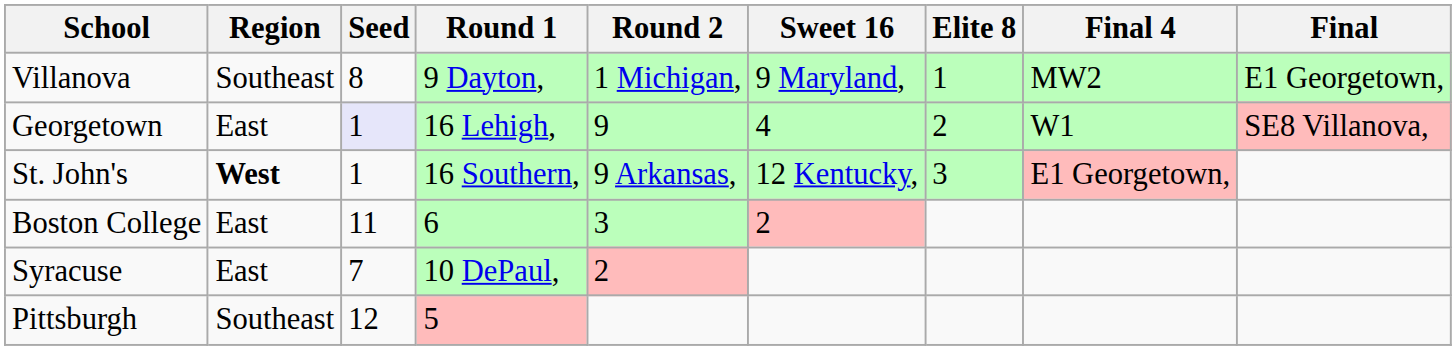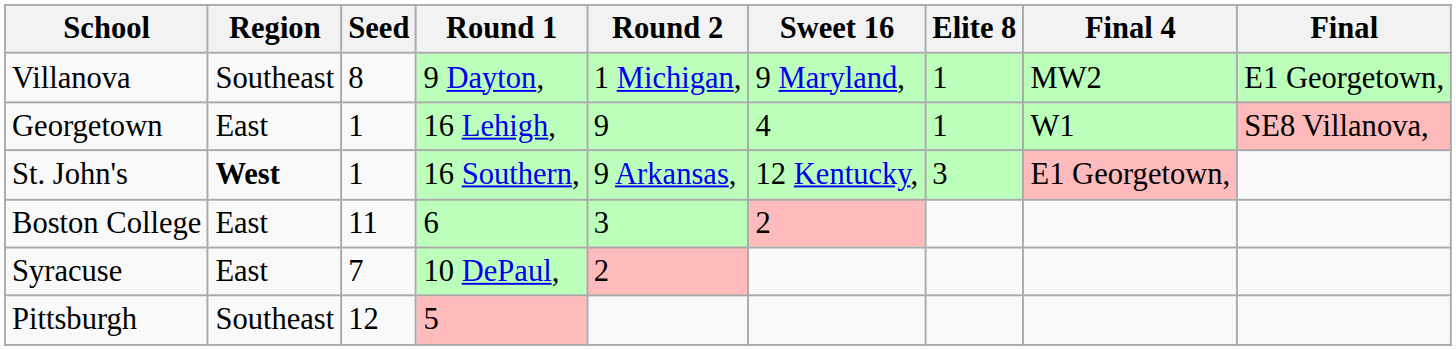 <table class="wikitable">
 <tr>
 <th>School</th>
 <th>Region</th>
 <th>Seed</th>
 <th>Round 1</th>
 <th>Round 2</th>
 <th>Sweet 16</th>
 <th>Elite 8</th>
 <th>Final 4</th>
 <th>Final</th>
 </tr>
 <tr>
 <td>Villanova</td>
 <td>Southeast</td>
 <td>8</td>
 <td style="background:#bfb;">9 <a href='#'>Dayton</a>, </td>
 <td style="background:#bfb;">1 <a href='#'>Michigan</a>, </td>
 <td style="background:#bfb;">9 <a href='#'>Maryland</a>, </td>
 <td style="background:#bfb;">1  </td>
 <td style="background:#bfb;">MW2  </td>
 <td style="background:#bfb;">E1 Georgetown, </td>
 </tr>
 <tr>
 <td>Georgetown</td>
 <td>East</td>
-<td style="background: lavender;">1</td>
+<td>1</td>
 <td style="background:#bfb;">16 <a href='#'>Lehigh</a>, </td>
 <td style="background:#bfb;">9  </td>
 <td style="background:#bfb;">4  </td>
-<td style="background:#bfb;">2  </td>
+<td style="background:#bfb;">1  </td>
 <td style="background:#bfb;">W1  </td>
 <td style="background:#fbb;">SE8 Villanova, </td>
 </tr>
 <tr>
 <td>St. John's</td>
 <td><strong>West</strong></td>
 <td>1</td>
 <td style="background:#bfb;">16 <a href='#'>Southern</a>, </td>
 <td style="background:#bfb;">9 <a href='#'>Arkansas</a>, </td>
 <td style="background:#bfb;">12 <a href='#'>Kentucky</a>, </td>
 <td style="background:#bfb;">3  </td>
 <td style="background:#fbb;">E1 Georgetown, </td>
 <td></td>
 </tr>
 <tr>
 <td>Boston College</td>
 <td>East</td>
 <td>11</td>
 <td style="background:#bfb;">6  </td>
 <td style="background:#bfb;">3  </td>
 <td style="background:#fbb;">2  </td>
 <td></td>
 <td></td>
 <td></td>
 </tr>
 <tr>
 <td>Syracuse</td>
 <td>East</td>
 <td>7</td>
 <td style="background:#bfb;">10 <a href='#'>DePaul</a>, </td>
 <td style="background:#fbb;">2  </td>
 <td></td>
 <td></td>
 <td></td>
 <td></td>
 </tr>
 <tr>
 <td>Pittsburgh</td>
 <td>Southeast</td>
 <td>12</td>
 <td style="background:#fbb;">5  </td>
 <td></td>
 <td></td>
 <td></td>
 <td></td>
 <td></td>
 </tr>
 </table>
